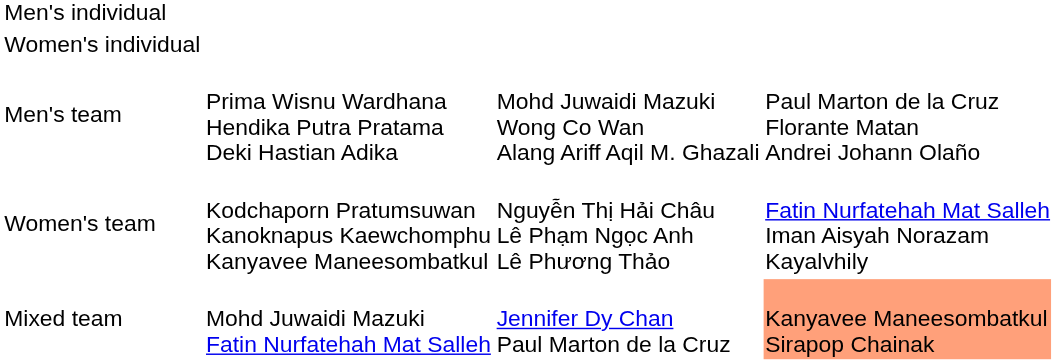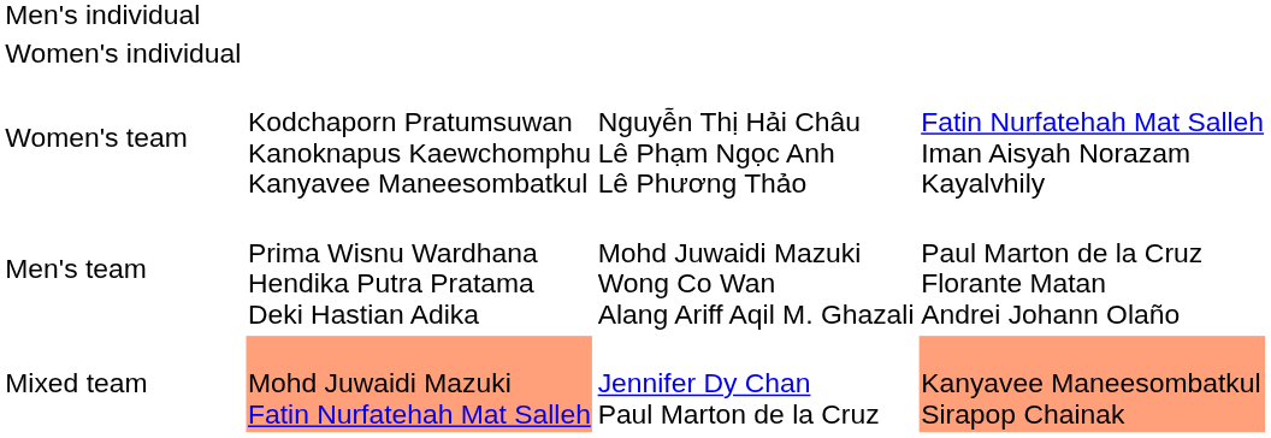 <table>
 <tr>
 <td>Men's individual</td>
 <td></td>
 <td></td>
 <td></td>
 </tr>
 <tr>
 <td>Women's individual</td>
 <td></td>
 <td></td>
 <td></td>
 </tr>
 <tr>
+<td>Women's team</td>
+<td nowrap><br>Kodchaporn Pratumsuwan<br>Kanoknapus Kaewchomphu<br>Kanyavee Maneesombatkul</td>
+<td><br>Nguyễn Thị Hải Châu<br>Lê Phạm Ngọc Anh<br>Lê Phương Thảo</td>
+<td nowrap><br><a href='#'>Fatin Nurfatehah Mat Salleh</a><br>Iman Aisyah Norazam<br>Kayalvhily</td>
+</tr>
+<tr>
 <td>Men's team</td>
 <td><br>Prima Wisnu Wardhana<br>Hendika Putra Pratama<br>Deki Hastian Adika</td>
 <td nowrap><br>Mohd Juwaidi Mazuki<br>Wong Co Wan<br>Alang Ariff Aqil M. Ghazali</td>
 <td><br>Paul Marton de la Cruz<br>Florante Matan<br>Andrei Johann Olaño</td>
 </tr>
 <tr>
-<td>Women's team</td>
-<td nowrap><br>Kodchaporn Pratumsuwan<br>Kanoknapus Kaewchomphu<br>Kanyavee Maneesombatkul</td>
-<td><br>Nguyễn Thị Hải Châu<br>Lê Phạm Ngọc Anh<br>Lê Phương Thảo</td>
-<td nowrap><br><a href='#'>Fatin Nurfatehah Mat Salleh</a><br>Iman Aisyah Norazam<br>Kayalvhily</td>
-</tr>
-<tr>
 <td>Mixed team</td>
-<td><br>Mohd Juwaidi Mazuki<br><a href='#'>Fatin Nurfatehah Mat Salleh</a></td>
+<td style="background: lightsalmon;"><br>Mohd Juwaidi Mazuki<br><a href='#'>Fatin Nurfatehah Mat Salleh</a></td>
 <td><br><a href='#'>Jennifer Dy Chan</a><br>Paul Marton de la Cruz</td>
 <td nowrap style="background: lightsalmon;"><br>Kanyavee Maneesombatkul<br>Sirapop Chainak</td>
 </tr>
 </table>
